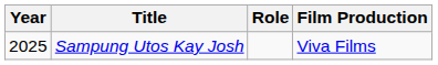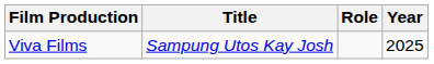 <table class="wikitable sortable">
 <tr>
-<th>Year</th>
+<th>Film Production</th>
 <th>Title</th>
 <th>Role</th>
-<th>Film Production</th>
+<th>Year</th>
 </tr>
 <tr>
-<td>2025</td>
+<td><a href='#'>Viva Films</a></td>
 <td><em><a href='#'>Sampung Utos Kay Josh</a></em></td>
 <td></td>
-<td><a href='#'>Viva Films</a></td>
+<td>2025</td>
 </tr>
 </table>
